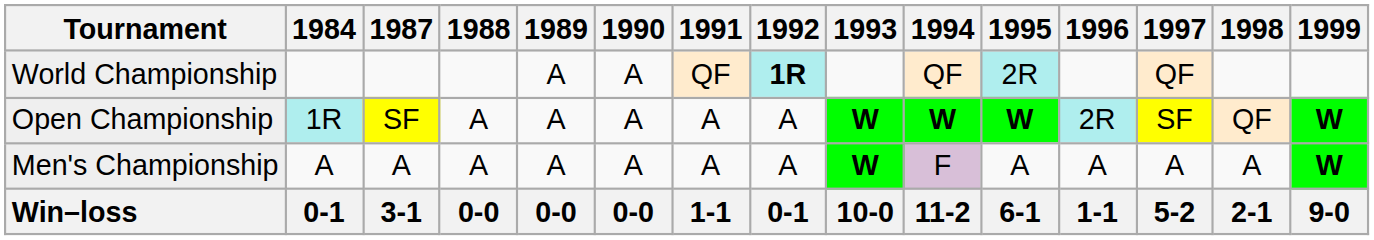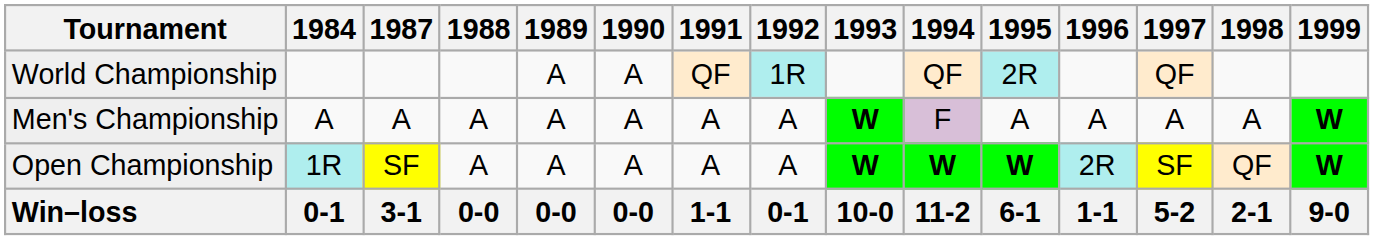 <table class=wikitable style=text-align:center;font-size:83%>
 <tr>
 <th>Tournament</th>
 <th>1984</th>
 <th>1987</th>
 <th>1988</th>
 <th>1989</th>
 <th>1990</th>
 <th>1991</th>
 <th>1992</th>
 <th>1993</th>
 <th>1994</th>
 <th>1995</th>
 <th>1996</th>
 <th>1997</th>
 <th>1998</th>
 <th>1999</th>
 </tr>
 <tr>
 <td style="background:#efefef; text-align:left;">World Championship</td>
 <td></td>
 <td></td>
 <td></td>
 <td>A</td>
 <td>A</td>
 <td style="background:#ffebcd;">QF</td>
-<td style="background:#afeeee;"><strong>1R</strong></td>
+<td style="background:#afeeee;">1R</td>
 <td></td>
 <td style="background:#ffebcd;">QF</td>
 <td style="background:#afeeee;">2R</td>
 <td></td>
 <td style="background:#ffebcd;">QF</td>
 <td></td>
 <td></td>
+</tr>
+<tr>
+<td style="background:#efefef; text-align:left;">Men's Championship</td>
+<td>A</td>
+<td>A</td>
+<td>A</td>
+<td>A</td>
+<td>A</td>
+<td>A</td>
+<td>A</td>
+<td bgcolor=lime><strong>W</strong></td>
+<td style="background:thistle;">F</td>
+<td>A</td>
+<td>A</td>
+<td>A</td>
+<td>A</td>
+<td bgcolor=lime><strong>W</strong></td>
 </tr>
 <tr>
 <td style="background:#efefef; text-align:left;">Open Championship</td>
 <td style="background:#afeeee;">1R</td>
 <td style="background:yellow;">SF</td>
 <td>A</td>
 <td>A</td>
 <td>A</td>
 <td>A</td>
 <td>A</td>
 <td bgcolor=lime><strong>W</strong></td>
 <td bgcolor=lime><strong>W</strong></td>
 <td bgcolor=lime><strong>W</strong></td>
 <td style="background:#afeeee;">2R</td>
 <td style="background:yellow;">SF</td>
 <td style="background:#ffebcd;">QF</td>
-<td bgcolor=lime><strong>W</strong></td>
-</tr>
-<tr>
-<td style="background:#efefef; text-align:left;">Men's Championship</td>
-<td>A</td>
-<td>A</td>
-<td>A</td>
-<td>A</td>
-<td>A</td>
-<td>A</td>
-<td>A</td>
-<td bgcolor=lime><strong>W</strong></td>
-<td style="background:thistle;">F</td>
-<td>A</td>
-<td>A</td>
-<td>A</td>
-<td>A</td>
 <td bgcolor=lime><strong>W</strong></td>
 </tr>
 <tr>
 <th style=text-align:left>Win–loss</th>
 <th>0-1</th>
 <th>3-1</th>
 <th>0-0</th>
 <th>0-0</th>
 <th>0-0</th>
 <th>1-1</th>
 <th>0-1</th>
 <th>10-0</th>
 <th>11-2</th>
 <th>6-1</th>
 <th>1-1</th>
 <th>5-2</th>
 <th>2-1</th>
 <th>9-0</th>
 </tr>
 </table>
